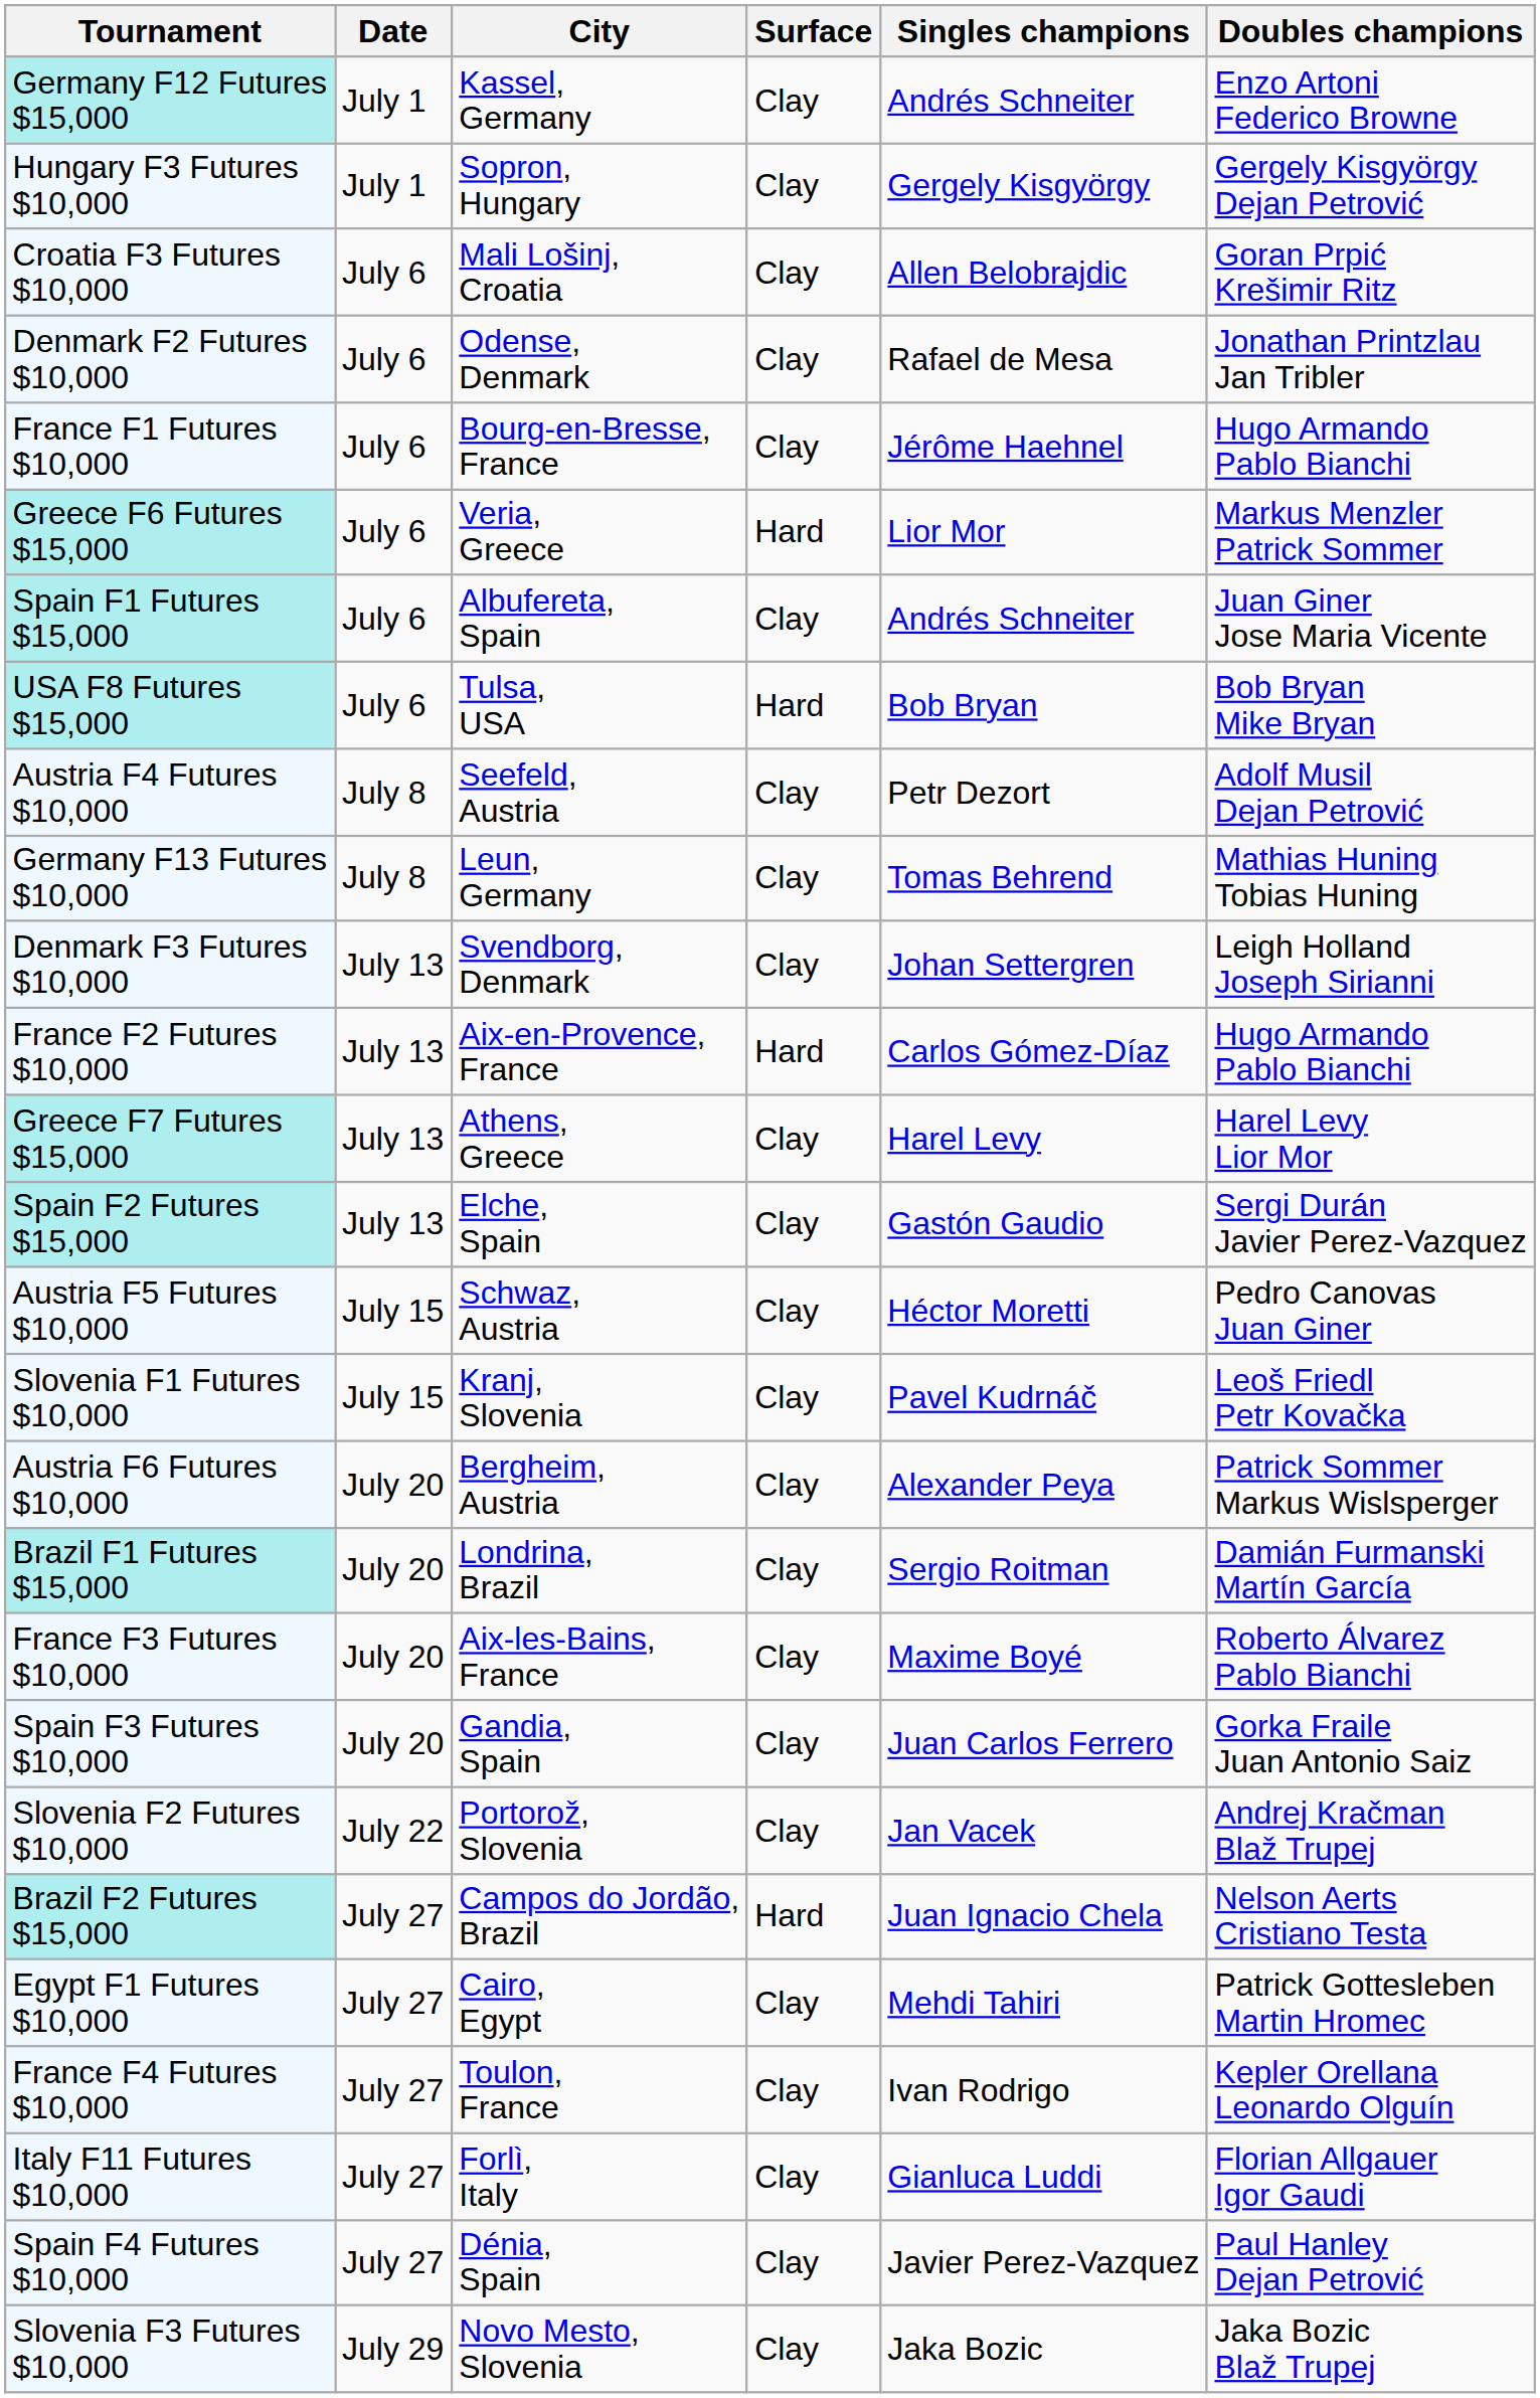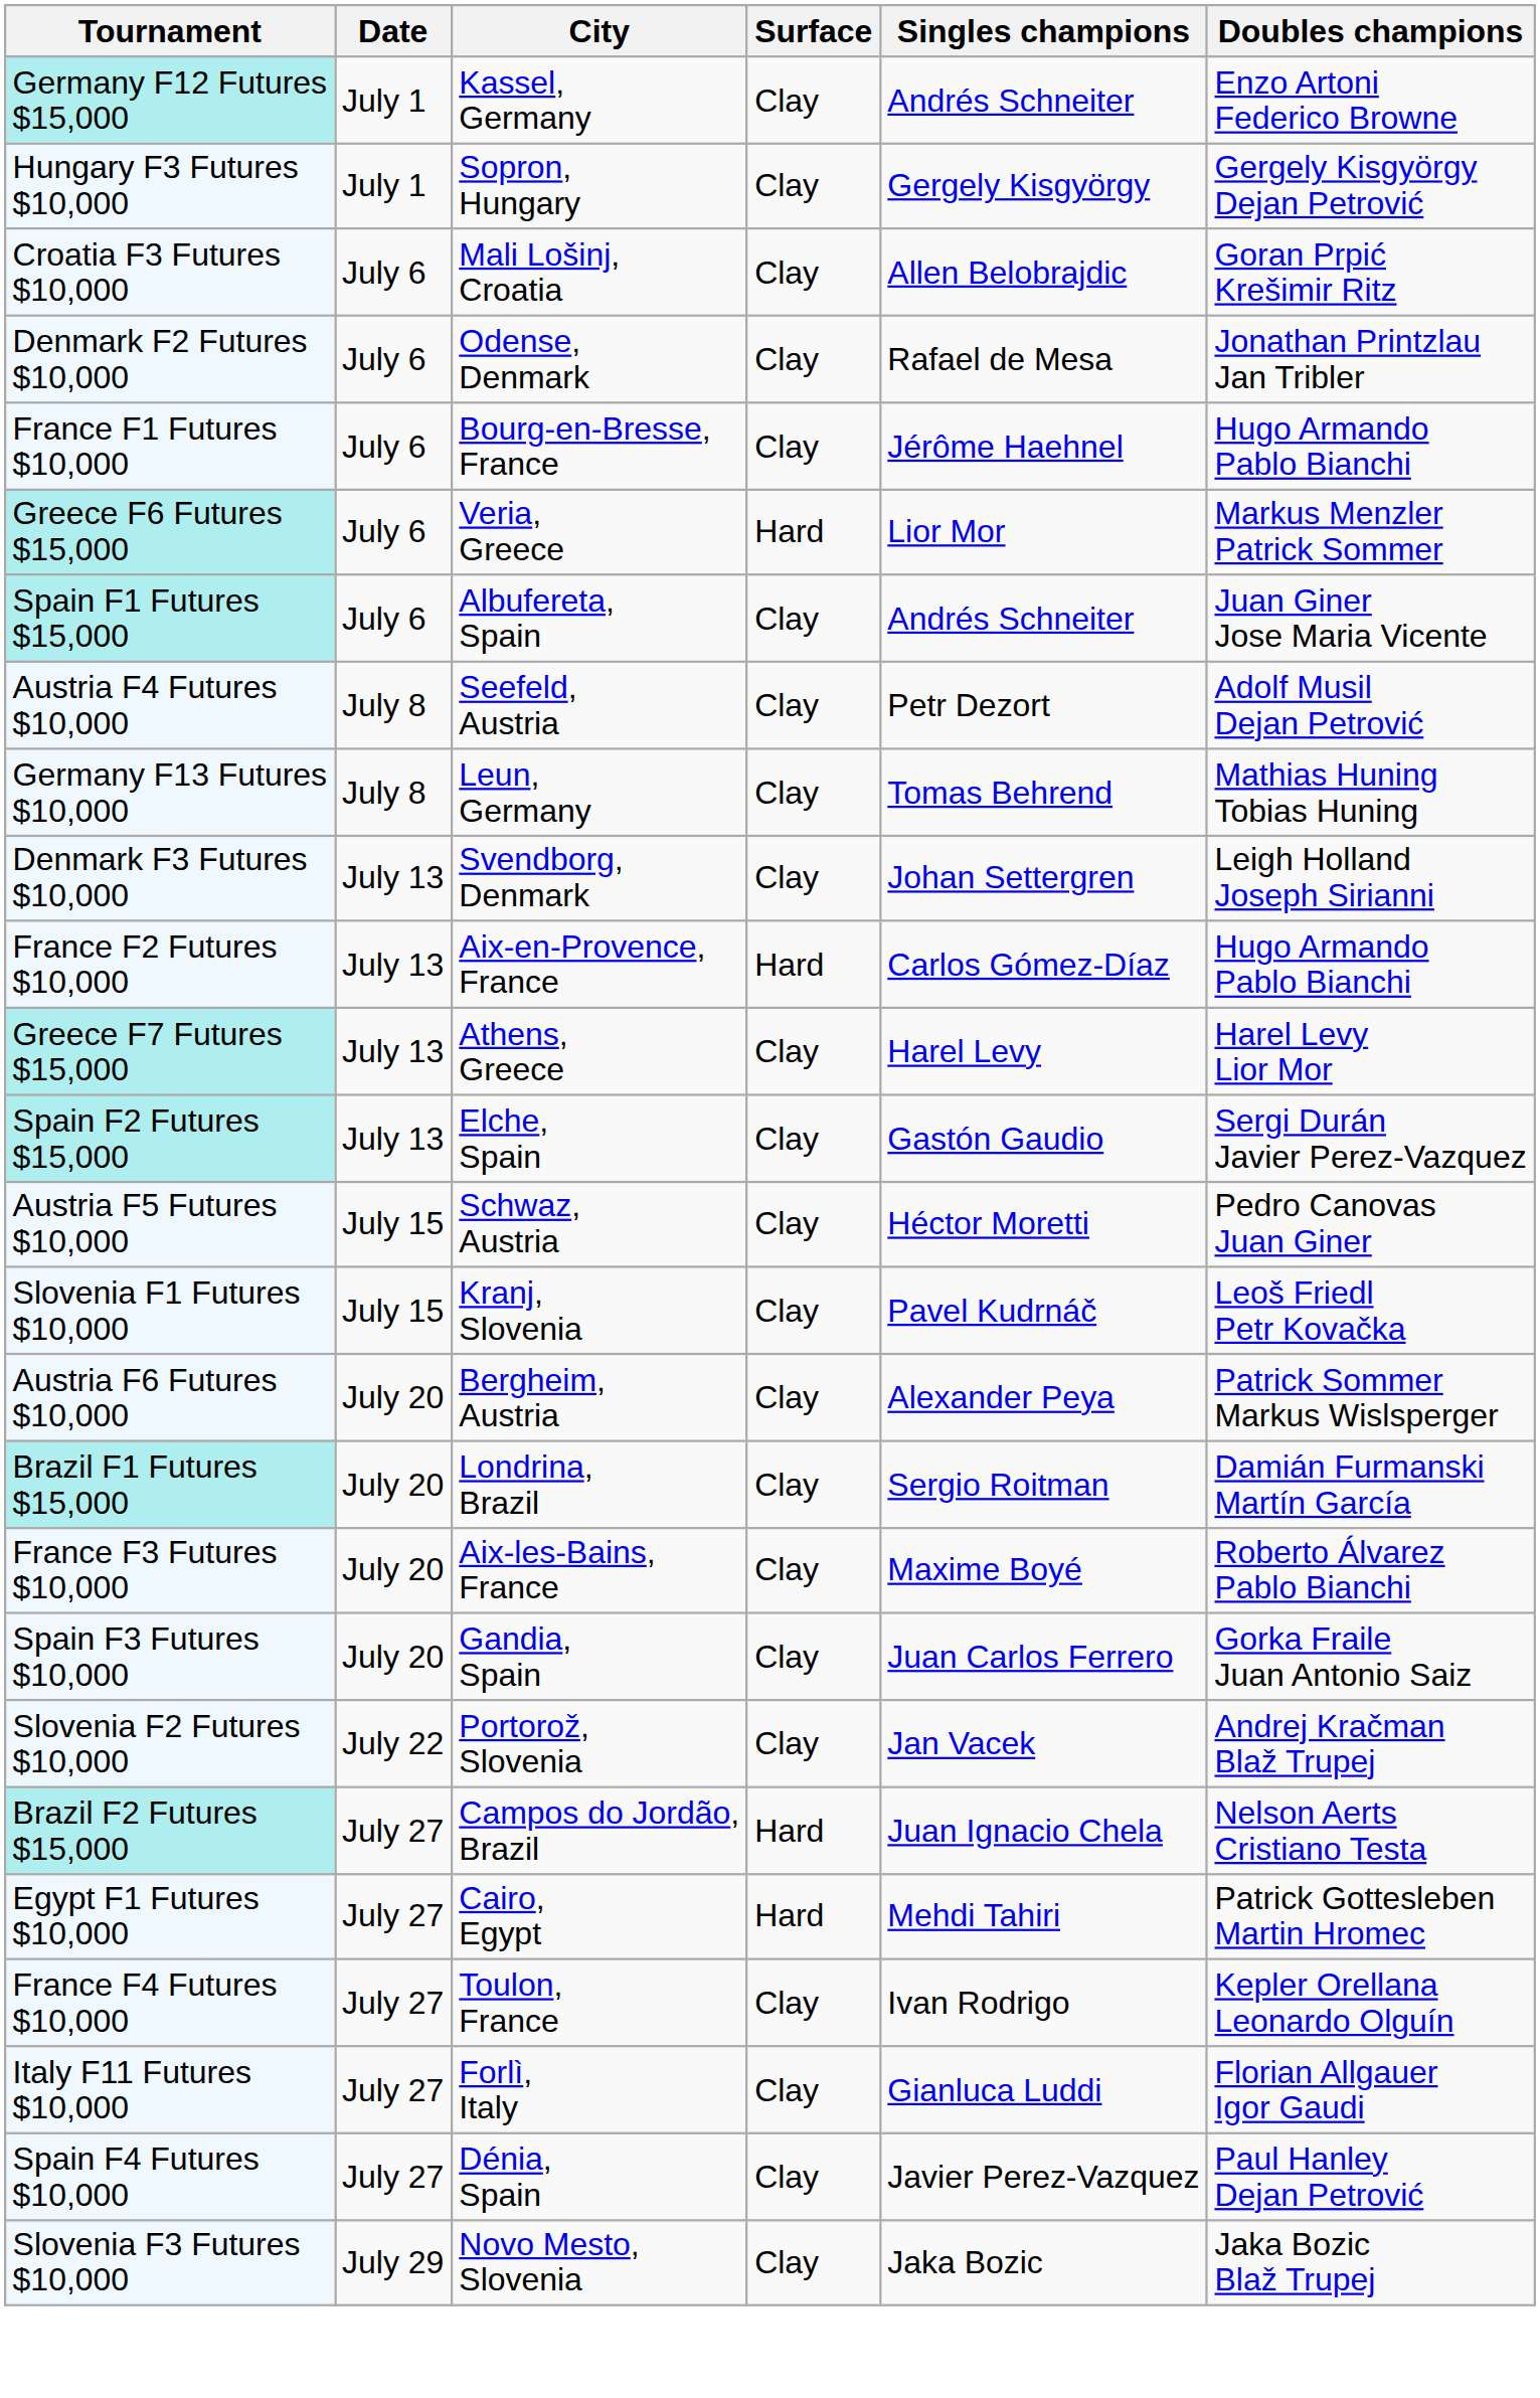 <table class="sortable wikitable" style="font-size:90%">
 <tr>
 <th>Tournament</th>
 <th>Date</th>
 <th>City</th>
 <th>Surface</th>
 <th>Singles champions</th>
 <th>Doubles champions</th>
 </tr>
 <tr>
 <td style="background:#afeeee;">Germany F12 Futures<br>$15,000</td>
 <td>July 1</td>
 <td><a href='#'>Kassel</a>,<br>Germany</td>
 <td>Clay</td>
 <td> <a href='#'>Andrés Schneiter</a></td>
 <td> <a href='#'>Enzo Artoni</a><br> <a href='#'>Federico Browne</a></td>
 </tr>
 <tr>
 <td style="background:#f0f8ff;">Hungary F3 Futures<br>$10,000</td>
 <td>July 1</td>
 <td><a href='#'>Sopron</a>,<br>Hungary</td>
 <td>Clay</td>
 <td> <a href='#'>Gergely Kisgyörgy</a></td>
 <td> <a href='#'>Gergely Kisgyörgy</a><br> <a href='#'>Dejan Petrović</a></td>
 </tr>
 <tr>
 <td style="background:#f0f8ff;">Croatia F3 Futures<br>$10,000</td>
 <td>July 6</td>
 <td><a href='#'>Mali Lošinj</a>,<br>Croatia</td>
 <td>Clay</td>
 <td> <a href='#'>Allen Belobrajdic</a></td>
 <td> <a href='#'>Goran Prpić</a><br> <a href='#'>Krešimir Ritz</a></td>
 </tr>
 <tr>
 <td style="background:#f0f8ff;">Denmark F2 Futures<br>$10,000</td>
 <td>July 6</td>
 <td><a href='#'>Odense</a>,<br>Denmark</td>
 <td>Clay</td>
 <td> Rafael de Mesa</td>
 <td> <a href='#'>Jonathan Printzlau</a><br> Jan Tribler</td>
 </tr>
 <tr>
 <td style="background:#f0f8ff;">France F1 Futures<br>$10,000</td>
 <td>July 6</td>
 <td><a href='#'>Bourg-en-Bresse</a>,<br>France</td>
 <td>Clay</td>
 <td> <a href='#'>Jérôme Haehnel</a></td>
 <td> <a href='#'>Hugo Armando</a><br> <a href='#'>Pablo Bianchi</a></td>
 </tr>
 <tr>
 <td style="background:#afeeee;">Greece F6 Futures<br>$15,000</td>
 <td>July 6</td>
 <td><a href='#'>Veria</a>,<br>Greece</td>
 <td>Hard</td>
 <td> <a href='#'>Lior Mor</a></td>
 <td> <a href='#'>Markus Menzler</a><br> <a href='#'>Patrick Sommer</a></td>
 </tr>
 <tr>
 <td style="background:#afeeee;">Spain F1 Futures<br>$15,000</td>
 <td>July 6</td>
 <td><a href='#'>Albufereta</a>,<br>Spain</td>
 <td>Clay</td>
 <td> <a href='#'>Andrés Schneiter</a></td>
 <td> <a href='#'>Juan Giner</a><br> Jose Maria Vicente</td>
-</tr>
-<tr>
-<td style="background:#afeeee;">USA F8 Futures<br>$15,000</td>
-<td>July 6</td>
-<td><a href='#'>Tulsa</a>,<br>USA</td>
-<td>Hard</td>
-<td> <a href='#'>Bob Bryan</a></td>
-<td> <a href='#'>Bob Bryan</a><br> <a href='#'>Mike Bryan</a></td>
 </tr>
 <tr>
 <td style="background:#f0f8ff;">Austria F4 Futures<br>$10,000</td>
 <td>July 8</td>
 <td><a href='#'>Seefeld</a>,<br>Austria</td>
 <td>Clay</td>
 <td> Petr Dezort</td>
 <td> <a href='#'>Adolf Musil</a><br> <a href='#'>Dejan Petrović</a></td>
 </tr>
 <tr>
 <td style="background:#f0f8ff;">Germany F13 Futures<br>$10,000</td>
 <td>July 8</td>
 <td><a href='#'>Leun</a>,<br>Germany</td>
 <td>Clay</td>
 <td> <a href='#'>Tomas Behrend</a></td>
 <td> <a href='#'>Mathias Huning</a><br> Tobias Huning</td>
 </tr>
 <tr>
 <td style="background:#f0f8ff;">Denmark F3 Futures<br>$10,000</td>
 <td>July 13</td>
 <td><a href='#'>Svendborg</a>,<br>Denmark</td>
 <td>Clay</td>
 <td> <a href='#'>Johan Settergren</a></td>
 <td> Leigh Holland<br> <a href='#'>Joseph Sirianni</a></td>
 </tr>
 <tr>
 <td style="background:#f0f8ff;">France F2 Futures<br>$10,000</td>
 <td>July 13</td>
 <td><a href='#'>Aix-en-Provence</a>,<br>France</td>
 <td>Hard</td>
 <td> <a href='#'>Carlos Gómez-Díaz</a></td>
 <td> <a href='#'>Hugo Armando</a><br> <a href='#'>Pablo Bianchi</a></td>
 </tr>
 <tr>
 <td style="background:#afeeee;">Greece F7 Futures<br>$15,000</td>
 <td>July 13</td>
 <td><a href='#'>Athens</a>,<br>Greece</td>
 <td>Clay</td>
 <td> <a href='#'>Harel Levy</a></td>
 <td> <a href='#'>Harel Levy</a><br> <a href='#'>Lior Mor</a></td>
 </tr>
 <tr>
 <td style="background:#afeeee;">Spain F2 Futures<br>$15,000</td>
 <td>July 13</td>
 <td><a href='#'>Elche</a>,<br>Spain</td>
 <td>Clay</td>
 <td> <a href='#'>Gastón Gaudio</a></td>
 <td> <a href='#'>Sergi Durán</a><br> Javier Perez-Vazquez</td>
 </tr>
 <tr>
 <td style="background:#f0f8ff;">Austria F5 Futures<br>$10,000</td>
 <td>July 15</td>
 <td><a href='#'>Schwaz</a>,<br>Austria</td>
 <td>Clay</td>
 <td> <a href='#'>Héctor Moretti</a></td>
 <td> Pedro Canovas<br> <a href='#'>Juan Giner</a></td>
 </tr>
 <tr>
 <td style="background:#f0f8ff;">Slovenia F1 Futures<br>$10,000</td>
 <td>July 15</td>
 <td><a href='#'>Kranj</a>,<br>Slovenia</td>
 <td>Clay</td>
 <td> <a href='#'>Pavel Kudrnáč</a></td>
 <td> <a href='#'>Leoš Friedl</a><br> <a href='#'>Petr Kovačka</a></td>
 </tr>
 <tr>
 <td style="background:#f0f8ff;">Austria F6 Futures<br>$10,000</td>
 <td>July 20</td>
 <td><a href='#'>Bergheim</a>,<br>Austria</td>
 <td>Clay</td>
 <td> <a href='#'>Alexander Peya</a></td>
 <td> <a href='#'>Patrick Sommer</a><br> Markus Wislsperger</td>
 </tr>
 <tr>
 <td style="background:#afeeee;">Brazil F1 Futures<br>$15,000</td>
 <td>July 20</td>
 <td><a href='#'>Londrina</a>,<br>Brazil</td>
 <td>Clay</td>
 <td> <a href='#'>Sergio Roitman</a></td>
 <td> <a href='#'>Damián Furmanski</a><br> <a href='#'>Martín García</a></td>
 </tr>
 <tr>
 <td style="background:#f0f8ff;">France F3 Futures<br>$10,000</td>
 <td>July 20</td>
 <td><a href='#'>Aix-les-Bains</a>,<br>France</td>
 <td>Clay</td>
 <td> <a href='#'>Maxime Boyé</a></td>
 <td> <a href='#'>Roberto Álvarez</a><br> <a href='#'>Pablo Bianchi</a></td>
 </tr>
 <tr>
 <td style="background:#f0f8ff;">Spain F3 Futures<br>$10,000</td>
 <td>July 20</td>
 <td><a href='#'>Gandia</a>,<br>Spain</td>
 <td>Clay</td>
 <td> <a href='#'>Juan Carlos Ferrero</a></td>
 <td> <a href='#'>Gorka Fraile</a><br> Juan Antonio Saiz</td>
 </tr>
 <tr>
 <td style="background:#f0f8ff;">Slovenia F2 Futures<br>$10,000</td>
 <td>July 22</td>
 <td><a href='#'>Portorož</a>,<br>Slovenia</td>
 <td>Clay</td>
 <td> <a href='#'>Jan Vacek</a></td>
 <td> <a href='#'>Andrej Kračman</a><br> <a href='#'>Blaž Trupej</a></td>
 </tr>
 <tr>
 <td style="background:#afeeee;">Brazil F2 Futures<br>$15,000</td>
 <td>July 27</td>
 <td><a href='#'>Campos do Jordão</a>,<br>Brazil</td>
 <td>Hard</td>
 <td> <a href='#'>Juan Ignacio Chela</a></td>
 <td> <a href='#'>Nelson Aerts</a><br> <a href='#'>Cristiano Testa</a></td>
 </tr>
 <tr>
 <td style="background:#f0f8ff;">Egypt F1 Futures<br>$10,000</td>
 <td>July 27</td>
 <td><a href='#'>Cairo</a>,<br>Egypt</td>
-<td>Clay</td>
+<td>Hard</td>
 <td> <a href='#'>Mehdi Tahiri</a></td>
 <td> Patrick Gottesleben<br> <a href='#'>Martin Hromec</a></td>
 </tr>
 <tr>
 <td style="background:#f0f8ff;">France F4 Futures<br>$10,000</td>
 <td>July 27</td>
 <td><a href='#'>Toulon</a>,<br>France</td>
 <td>Clay</td>
 <td> Ivan Rodrigo</td>
 <td> <a href='#'>Kepler Orellana</a><br> <a href='#'>Leonardo Olguín</a></td>
 </tr>
 <tr>
 <td style="background:#f0f8ff;">Italy F11 Futures<br>$10,000</td>
 <td>July 27</td>
 <td><a href='#'>Forlì</a>,<br>Italy</td>
 <td>Clay</td>
 <td> <a href='#'>Gianluca Luddi</a></td>
 <td> <a href='#'>Florian Allgauer</a><br> <a href='#'>Igor Gaudi</a></td>
 </tr>
 <tr>
 <td style="background:#f0f8ff;">Spain F4 Futures<br>$10,000</td>
 <td>July 27</td>
 <td><a href='#'>Dénia</a>,<br>Spain</td>
 <td>Clay</td>
 <td> Javier Perez-Vazquez</td>
 <td> <a href='#'>Paul Hanley</a><br> <a href='#'>Dejan Petrović</a></td>
 </tr>
 <tr>
 <td style="background:#f0f8ff;">Slovenia F3 Futures<br>$10,000</td>
 <td>July 29</td>
 <td><a href='#'>Novo Mesto</a>,<br>Slovenia</td>
 <td>Clay</td>
 <td> Jaka Bozic</td>
 <td> Jaka Bozic<br> <a href='#'>Blaž Trupej</a></td>
 </tr>
 </table>
